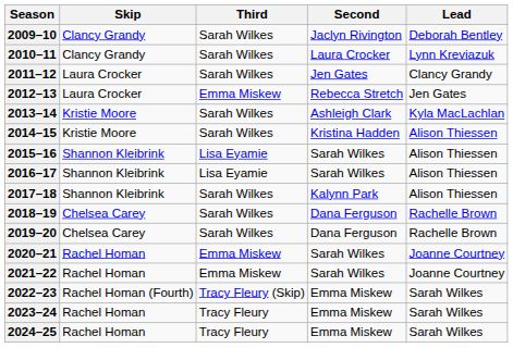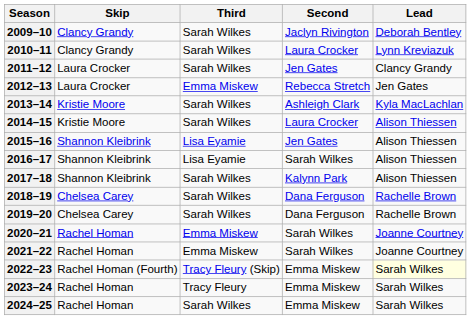 <table class="wikitable">
 <tr>
 <th scope="col">Season</th>
 <th scope="col">Skip</th>
 <th scope="col">Third</th>
 <th scope="col">Second</th>
 <th scope="col">Lead</th>
 </tr>
 <tr>
 <th scope="row">2009–10</th>
 <td><a href='#'>Clancy Grandy</a></td>
 <td>Sarah Wilkes</td>
 <td><a href='#'>Jaclyn Rivington</a></td>
 <td><a href='#'>Deborah Bentley</a></td>
 </tr>
 <tr>
 <th scope="row">2010–11</th>
 <td>Clancy Grandy</td>
 <td>Sarah Wilkes</td>
 <td><a href='#'>Laura Crocker</a></td>
 <td><a href='#'>Lynn Kreviazuk</a></td>
 </tr>
 <tr>
 <th scope="row">2011–12</th>
 <td>Laura Crocker</td>
 <td>Sarah Wilkes</td>
 <td><a href='#'>Jen Gates</a></td>
 <td>Clancy Grandy</td>
 </tr>
 <tr>
 <th scope="row">2012–13</th>
 <td>Laura Crocker</td>
 <td><a href='#'>Emma Miskew</a></td>
 <td><a href='#'>Rebecca Stretch</a></td>
 <td>Jen Gates</td>
 </tr>
 <tr>
 <th scope="row">2013–14</th>
 <td><a href='#'>Kristie Moore</a></td>
 <td>Sarah Wilkes</td>
 <td><a href='#'>Ashleigh Clark</a></td>
 <td><a href='#'>Kyla MacLachlan</a></td>
 </tr>
 <tr>
 <th scope="row">2014–15</th>
 <td>Kristie Moore</td>
 <td>Sarah Wilkes</td>
-<td><a href='#'>Kristina Hadden</a></td>
+<td><a href='#'>Laura Crocker</a></td>
 <td><a href='#'>Alison Thiessen</a></td>
 </tr>
 <tr>
 <th scope="row">2015–16</th>
 <td><a href='#'>Shannon Kleibrink</a></td>
 <td><a href='#'>Lisa Eyamie</a></td>
-<td>Sarah Wilkes</td>
+<td><a href='#'>Jen Gates</a></td>
 <td>Alison Thiessen</td>
 </tr>
 <tr>
 <th scope="row">2016–17</th>
 <td>Shannon Kleibrink</td>
 <td>Lisa Eyamie</td>
 <td>Sarah Wilkes</td>
 <td>Alison Thiessen</td>
 </tr>
 <tr>
 <th scope="row">2017–18</th>
 <td>Shannon Kleibrink</td>
 <td>Sarah Wilkes</td>
 <td><a href='#'>Kalynn Park</a></td>
 <td>Alison Thiessen</td>
 </tr>
 <tr>
 <th scope="row">2018–19</th>
 <td><a href='#'>Chelsea Carey</a></td>
 <td>Sarah Wilkes</td>
 <td><a href='#'>Dana Ferguson</a></td>
 <td><a href='#'>Rachelle Brown</a></td>
 </tr>
 <tr>
 <th scope="row">2019–20</th>
 <td>Chelsea Carey</td>
 <td>Sarah Wilkes</td>
 <td>Dana Ferguson</td>
 <td>Rachelle Brown</td>
 </tr>
 <tr>
 <th scope="row">2020–21</th>
 <td><a href='#'>Rachel Homan</a></td>
 <td><a href='#'>Emma Miskew</a></td>
 <td>Sarah Wilkes</td>
 <td><a href='#'>Joanne Courtney</a></td>
 </tr>
 <tr>
 <th scope="row">2021–22</th>
 <td>Rachel Homan</td>
 <td>Emma Miskew</td>
 <td>Sarah Wilkes</td>
 <td>Joanne Courtney</td>
 </tr>
 <tr>
 <th scope="row">2022–23</th>
 <td>Rachel Homan (Fourth)</td>
 <td><a href='#'>Tracy Fleury</a> (Skip)</td>
 <td>Emma Miskew</td>
-<td>Sarah Wilkes</td>
+<td style="background: lightyellow;">Sarah Wilkes</td>
 </tr>
 <tr>
 <th scope="row">2023–24</th>
 <td>Rachel Homan</td>
 <td>Tracy Fleury</td>
 <td>Emma Miskew</td>
 <td>Sarah Wilkes</td>
 </tr>
 <tr>
 <th scope="row">2024–25</th>
 <td>Rachel Homan</td>
-<td>Tracy Fleury</td>
+<td>Sarah Wilkes</td>
 <td>Emma Miskew</td>
 <td>Sarah Wilkes</td>
 </tr>
 </table>
